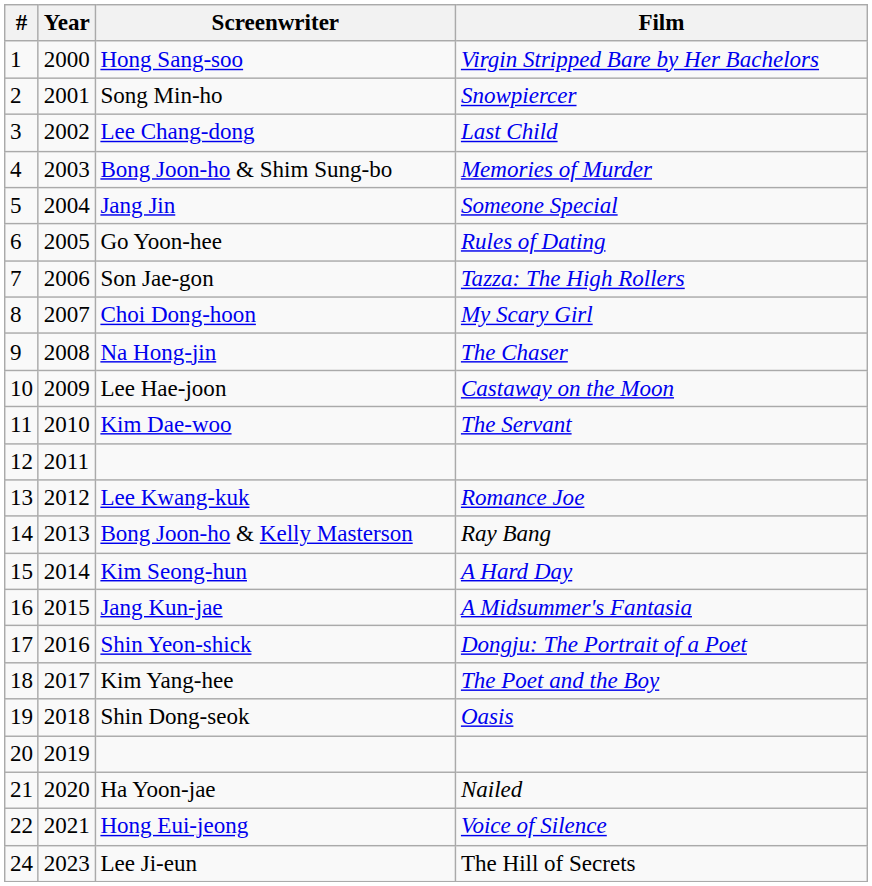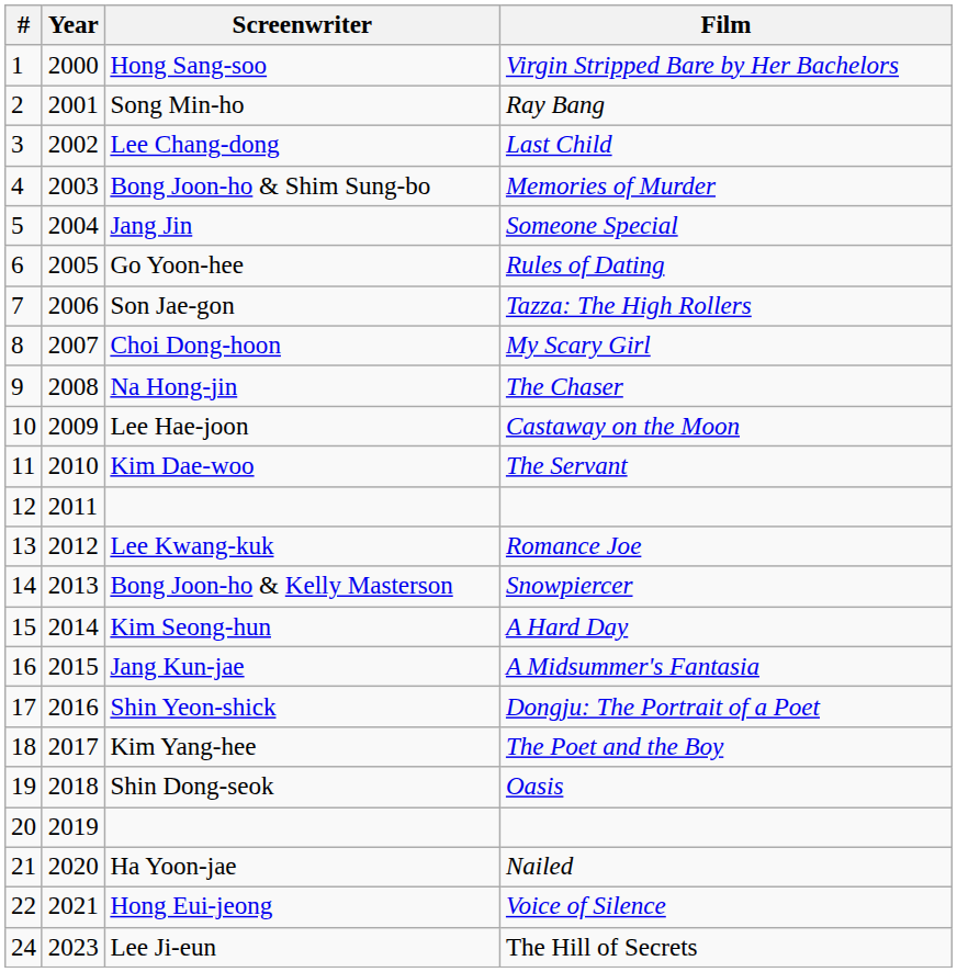 <table class="wikitable" style="width:600px">
 <tr>
 <th width=10>#</th>
 <th width=10>Year</th>
 <th>Screenwriter</th>
 <th>Film</th>
 </tr>
 <tr>
 <td>1</td>
 <td>2000</td>
 <td><a href='#'>Hong Sang-soo</a></td>
 <td><em><a href='#'>Virgin Stripped Bare by Her Bachelors</a></em></td>
 </tr>
 <tr>
 <td>2</td>
 <td>2001</td>
 <td>Song Min-ho</td>
-<td><em><a href='#'>Snowpiercer</a></em></td>
+<td><em>Ray Bang</em></td>
 </tr>
 <tr>
 <td>3</td>
 <td>2002</td>
 <td><a href='#'>Lee Chang-dong</a></td>
 <td><em><a href='#'>Last Child</a></em></td>
 </tr>
 <tr>
 <td>4</td>
 <td>2003</td>
 <td><a href='#'>Bong Joon-ho</a> & Shim Sung-bo</td>
 <td><em><a href='#'>Memories of Murder</a></em></td>
 </tr>
 <tr>
 <td>5</td>
 <td>2004</td>
 <td><a href='#'>Jang Jin</a></td>
 <td><em><a href='#'>Someone Special</a></em></td>
 </tr>
 <tr>
 <td>6</td>
 <td>2005</td>
 <td>Go Yoon-hee</td>
 <td><em><a href='#'>Rules of Dating</a></em></td>
 </tr>
 <tr>
 <td>7</td>
 <td>2006</td>
 <td>Son Jae-gon</td>
 <td><em><a href='#'>Tazza: The High Rollers</a></em></td>
 </tr>
 <tr>
 <td>8</td>
 <td>2007</td>
 <td><a href='#'>Choi Dong-hoon</a></td>
 <td><em><a href='#'>My Scary Girl</a></em></td>
 </tr>
 <tr>
 <td>9</td>
 <td>2008</td>
 <td><a href='#'>Na Hong-jin</a></td>
 <td><em><a href='#'>The Chaser</a></em></td>
 </tr>
 <tr>
 <td>10</td>
 <td>2009</td>
 <td>Lee Hae-joon</td>
 <td><em><a href='#'>Castaway on the Moon</a></em></td>
 </tr>
 <tr>
 <td>11</td>
 <td>2010</td>
 <td><a href='#'>Kim Dae-woo</a></td>
 <td><em><a href='#'>The Servant</a></em></td>
 </tr>
 <tr>
 <td>12</td>
 <td>2011</td>
 <td></td>
 <td></td>
 </tr>
 <tr>
 <td>13</td>
 <td>2012</td>
 <td><a href='#'>Lee Kwang-kuk</a></td>
 <td><em><a href='#'>Romance Joe</a></em></td>
 </tr>
 <tr>
 <td>14</td>
 <td>2013</td>
 <td><a href='#'>Bong Joon-ho</a> & <a href='#'>Kelly Masterson</a></td>
-<td><em>Ray Bang</em></td>
+<td><em><a href='#'>Snowpiercer</a></em></td>
 </tr>
 <tr>
 <td>15</td>
 <td>2014</td>
 <td><a href='#'>Kim Seong-hun</a></td>
 <td><em><a href='#'>A Hard Day</a></em></td>
 </tr>
 <tr>
 <td>16</td>
 <td>2015</td>
 <td><a href='#'>Jang Kun-jae</a></td>
 <td><em><a href='#'>A Midsummer's Fantasia</a></em></td>
 </tr>
 <tr>
 <td>17</td>
 <td>2016</td>
 <td><a href='#'>Shin Yeon-shick</a></td>
 <td><em><a href='#'>Dongju: The Portrait of a Poet</a></em></td>
 </tr>
 <tr>
 <td>18</td>
 <td>2017</td>
 <td>Kim Yang-hee</td>
 <td><em><a href='#'>The Poet and the Boy</a></em></td>
 </tr>
 <tr>
 <td>19</td>
 <td>2018</td>
 <td>Shin Dong-seok</td>
 <td><em><a href='#'>Oasis</a></em></td>
 </tr>
 <tr>
 <td>20</td>
 <td>2019</td>
 <td></td>
 <td></td>
 </tr>
 <tr>
 <td>21</td>
 <td>2020</td>
 <td>Ha Yoon-jae</td>
 <td><em>Nailed</em></td>
 </tr>
 <tr>
 <td>22</td>
 <td>2021</td>
 <td><a href='#'>Hong Eui-jeong</a></td>
 <td><em><a href='#'>Voice of Silence</a></em></td>
 </tr>
 <tr>
 <td>24</td>
 <td>2023</td>
 <td>Lee Ji-eun</td>
 <td>The Hill of Secrets</td>
 </tr>
 <tr>
 </tr>
 </table>
